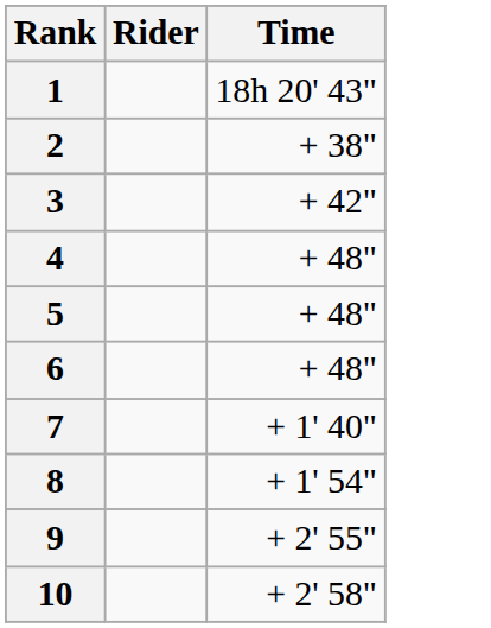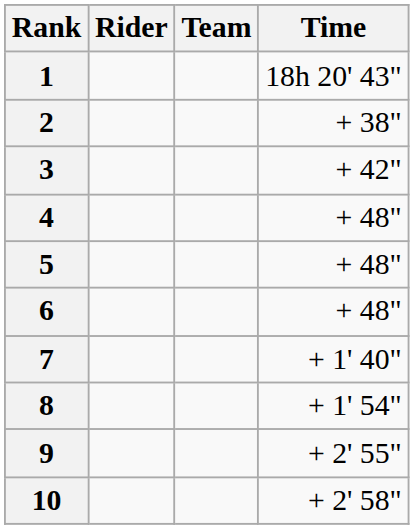 <table class="wikitable" margin-bottom:0;">
 <tr>
 <th scope="col">Rank</th>
 <th scope="col">Rider</th>
+<th scope="col">Team</th>
 <th scope="col">Time</th>
 </tr>
 <tr>
 <th scope="row">1</th>
 <td> </td>
+<td></td>
 <td align="right">18h 20' 43"</td>
 </tr>
 <tr>
 <th scope="row">2</th>
+<td></td>
 <td></td>
 <td align="right">+ 38"</td>
 </tr>
 <tr>
 <th scope="row">3</th>
 <td> </td>
+<td></td>
 <td align="right">+ 42"</td>
 </tr>
 <tr>
 <th scope="row">4</th>
+<td></td>
 <td></td>
 <td align="right">+ 48"</td>
 </tr>
 <tr>
 <th scope="row">5</th>
 <td></td>
+<td></td>
 <td align="right">+ 48"</td>
 </tr>
 <tr>
 <th scope="row">6</th>
+<td></td>
 <td></td>
 <td align="right">+ 48"</td>
 </tr>
 <tr>
 <th scope="row">7</th>
 <td></td>
+<td></td>
 <td align="right">+ 1' 40"</td>
 </tr>
 <tr>
 <th scope="row">8</th>
+<td></td>
 <td></td>
 <td align="right">+ 1' 54"</td>
 </tr>
 <tr>
 <th scope="row">9</th>
 <td></td>
+<td></td>
 <td align="right">+ 2' 55"</td>
 </tr>
 <tr>
 <th scope="row">10</th>
 <td></td>
+<td></td>
 <td align="right">+ 2' 58"</td>
 </tr>
 </table>
